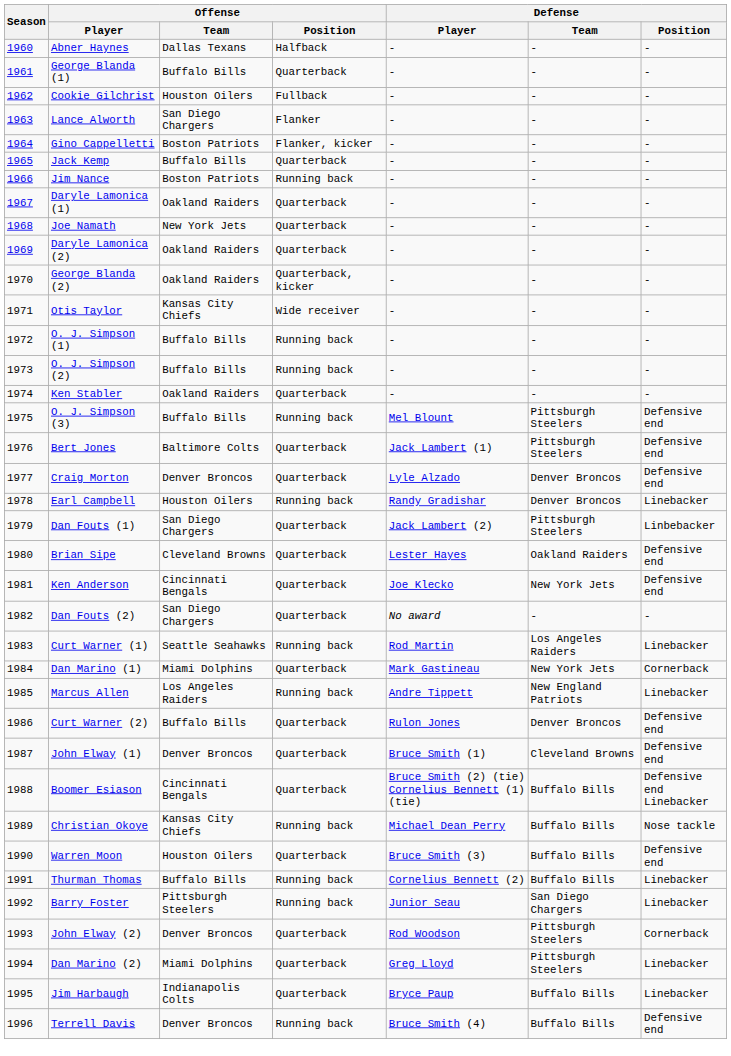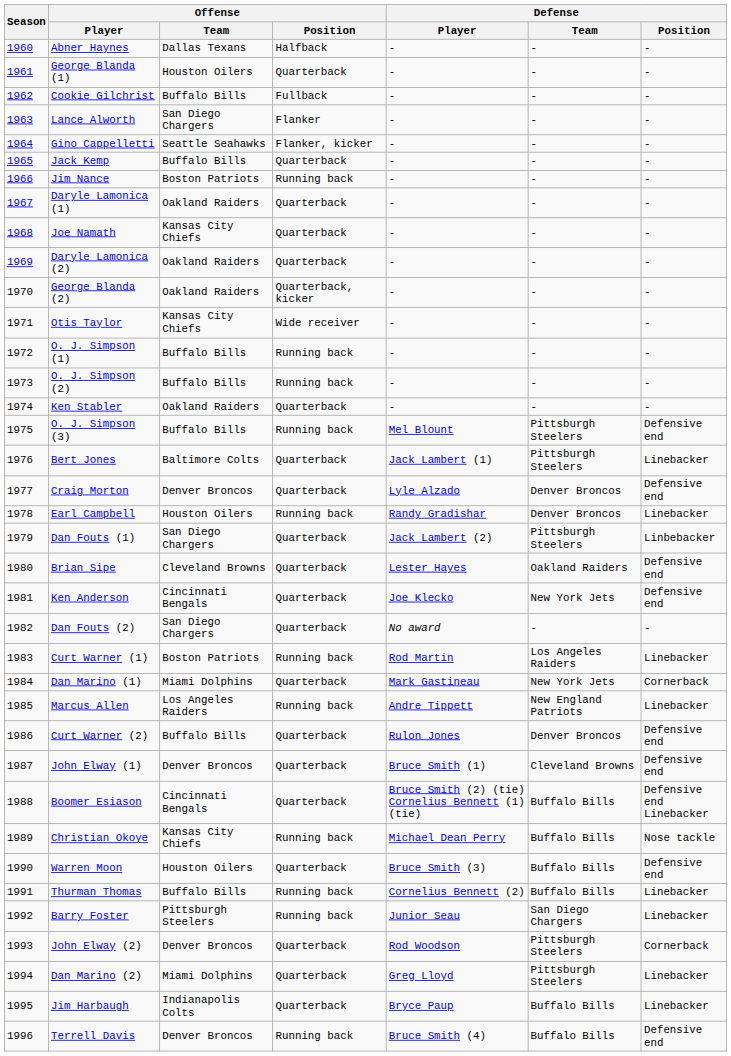 <table class="wikitable">
 <tr>
 <th rowspan=2>Season</th>
 <th colspan=3>Offense</th>
 <th colspan=3>Defense</th>
 </tr>
 <tr>
 <th>Player</th>
 <th>Team</th>
 <th>Position</th>
 <th>Player</th>
 <th>Team</th>
 <th>Position</th>
 </tr>
 <tr>
 <td><a href='#'>1960</a></td>
 <td><a href='#'>Abner Haynes</a></td>
 <td>Dallas Texans</td>
 <td>Halfback</td>
 <td>-</td>
 <td>-</td>
 <td>-</td>
 </tr>
 <tr>
 <td><a href='#'>1961</a></td>
 <td><a href='#'>George Blanda</a> (1)</td>
-<td>Buffalo Bills</td>
+<td>Houston Oilers</td>
 <td>Quarterback</td>
 <td>-</td>
 <td>-</td>
 <td>-</td>
 </tr>
 <tr>
 <td><a href='#'>1962</a></td>
 <td><a href='#'>Cookie Gilchrist</a></td>
-<td>Houston Oilers</td>
+<td>Buffalo Bills</td>
 <td>Fullback</td>
 <td>-</td>
 <td>-</td>
 <td>-</td>
 </tr>
 <tr>
 <td><a href='#'>1963</a></td>
 <td><a href='#'>Lance Alworth</a></td>
 <td>San Diego Chargers</td>
 <td>Flanker</td>
 <td>-</td>
 <td>-</td>
 <td>-</td>
 </tr>
 <tr>
 <td><a href='#'>1964</a></td>
 <td><a href='#'>Gino Cappelletti</a></td>
-<td>Boston Patriots</td>
+<td>Seattle Seahawks</td>
 <td>Flanker, kicker</td>
 <td>-</td>
 <td>-</td>
 <td>-</td>
 </tr>
 <tr>
 <td><a href='#'>1965</a></td>
 <td><a href='#'>Jack Kemp</a></td>
 <td>Buffalo Bills</td>
 <td>Quarterback</td>
 <td>-</td>
 <td>-</td>
 <td>-</td>
 </tr>
 <tr>
 <td><a href='#'>1966</a></td>
 <td><a href='#'>Jim Nance</a></td>
 <td>Boston Patriots</td>
 <td>Running back</td>
 <td>-</td>
 <td>-</td>
 <td>-</td>
 </tr>
 <tr>
 <td><a href='#'>1967</a></td>
 <td><a href='#'>Daryle Lamonica</a> (1)</td>
 <td>Oakland Raiders</td>
 <td>Quarterback</td>
 <td>-</td>
 <td>-</td>
 <td>-</td>
 </tr>
 <tr>
 <td><a href='#'>1968</a></td>
 <td><a href='#'>Joe Namath</a></td>
-<td>New York Jets</td>
+<td>Kansas City Chiefs</td>
 <td>Quarterback</td>
 <td>-</td>
 <td>-</td>
 <td>-</td>
 </tr>
 <tr>
 <td><a href='#'>1969</a></td>
 <td><a href='#'>Daryle Lamonica</a> (2)</td>
 <td>Oakland Raiders</td>
 <td>Quarterback</td>
 <td>-</td>
 <td>-</td>
 <td>-</td>
 </tr>
 <tr>
 <td>1970</td>
 <td><a href='#'>George Blanda</a> (2)</td>
 <td>Oakland Raiders</td>
 <td>Quarterback, kicker</td>
 <td>-</td>
 <td>-</td>
 <td>-</td>
 </tr>
 <tr>
 <td>1971</td>
 <td><a href='#'>Otis Taylor</a></td>
 <td>Kansas City Chiefs</td>
 <td>Wide receiver</td>
 <td>-</td>
 <td>-</td>
 <td>-</td>
 </tr>
 <tr>
 <td>1972</td>
 <td><a href='#'>O. J. Simpson</a> (1)</td>
 <td>Buffalo Bills</td>
 <td>Running back</td>
 <td>-</td>
 <td>-</td>
 <td>-</td>
 </tr>
 <tr>
 <td>1973</td>
 <td><a href='#'>O. J. Simpson</a> (2)</td>
 <td>Buffalo Bills</td>
 <td>Running back</td>
 <td>-</td>
 <td>-</td>
 <td>-</td>
 </tr>
 <tr>
 <td>1974</td>
 <td><a href='#'>Ken Stabler</a></td>
 <td>Oakland Raiders</td>
 <td>Quarterback</td>
 <td>-</td>
 <td>-</td>
 <td>-</td>
 </tr>
 <tr>
 <td>1975</td>
 <td><a href='#'>O. J. Simpson</a> (3)</td>
 <td>Buffalo Bills</td>
 <td>Running back</td>
 <td><a href='#'>Mel Blount</a></td>
 <td>Pittsburgh Steelers</td>
 <td>Defensive end</td>
 </tr>
 <tr>
 <td>1976</td>
 <td><a href='#'>Bert Jones</a></td>
 <td>Baltimore Colts</td>
 <td>Quarterback</td>
 <td><a href='#'>Jack Lambert</a> (1)</td>
 <td>Pittsburgh Steelers</td>
-<td>Defensive end</td>
+<td>Linebacker</td>
 </tr>
 <tr>
 <td>1977</td>
 <td><a href='#'>Craig Morton</a></td>
 <td>Denver Broncos</td>
 <td>Quarterback</td>
 <td><a href='#'>Lyle Alzado</a></td>
 <td>Denver Broncos</td>
 <td>Defensive end</td>
 </tr>
 <tr>
 <td>1978</td>
 <td><a href='#'>Earl Campbell</a></td>
 <td>Houston Oilers</td>
 <td>Running back</td>
 <td><a href='#'>Randy Gradishar</a></td>
 <td>Denver Broncos</td>
 <td>Linebacker</td>
 </tr>
 <tr>
 <td>1979</td>
 <td><a href='#'>Dan Fouts</a> (1)</td>
 <td>San Diego Chargers</td>
 <td>Quarterback</td>
 <td><a href='#'>Jack Lambert</a> (2)</td>
 <td>Pittsburgh Steelers</td>
 <td>Linbebacker</td>
 </tr>
 <tr>
 <td>1980</td>
 <td><a href='#'>Brian Sipe</a></td>
 <td>Cleveland Browns</td>
 <td>Quarterback</td>
 <td><a href='#'>Lester Hayes</a></td>
 <td>Oakland Raiders</td>
 <td>Defensive end</td>
 </tr>
 <tr>
 <td>1981</td>
 <td><a href='#'>Ken Anderson</a></td>
 <td>Cincinnati Bengals</td>
 <td>Quarterback</td>
 <td><a href='#'>Joe Klecko</a></td>
 <td>New York Jets</td>
 <td>Defensive end</td>
 </tr>
 <tr>
 <td>1982</td>
 <td><a href='#'>Dan Fouts</a> (2)</td>
 <td>San Diego Chargers</td>
 <td>Quarterback</td>
 <td><em>No award</em></td>
 <td>-</td>
 <td>-</td>
 </tr>
 <tr>
 <td>1983</td>
 <td><a href='#'>Curt Warner</a> (1)</td>
-<td>Seattle Seahawks</td>
+<td>Boston Patriots</td>
 <td>Running back</td>
 <td><a href='#'>Rod Martin</a></td>
 <td>Los Angeles Raiders</td>
 <td>Linebacker</td>
 </tr>
 <tr>
 <td>1984</td>
 <td><a href='#'>Dan Marino</a> (1)</td>
 <td>Miami Dolphins</td>
 <td>Quarterback</td>
 <td><a href='#'>Mark Gastineau</a></td>
 <td>New York Jets</td>
 <td>Cornerback</td>
 </tr>
 <tr>
 <td>1985</td>
 <td><a href='#'>Marcus Allen</a></td>
 <td>Los Angeles Raiders</td>
 <td>Running back</td>
 <td><a href='#'>Andre Tippett</a></td>
 <td>New England Patriots</td>
 <td>Linebacker</td>
 </tr>
 <tr>
 <td>1986</td>
 <td><a href='#'>Curt Warner</a> (2)</td>
 <td>Buffalo Bills</td>
 <td>Quarterback</td>
 <td><a href='#'>Rulon Jones</a></td>
 <td>Denver Broncos</td>
 <td>Defensive end</td>
 </tr>
 <tr>
 <td>1987</td>
 <td><a href='#'>John Elway</a> (1)</td>
 <td>Denver Broncos</td>
 <td>Quarterback</td>
 <td><a href='#'>Bruce Smith</a> (1)</td>
 <td>Cleveland Browns</td>
 <td>Defensive end</td>
 </tr>
 <tr>
 <td>1988</td>
 <td><a href='#'>Boomer Esiason</a></td>
 <td>Cincinnati Bengals</td>
 <td>Quarterback</td>
 <td><a href='#'>Bruce Smith</a> (2) (tie) <br> <a href='#'>Cornelius Bennett</a> (1) (tie)</td>
 <td>Buffalo Bills</td>
 <td>Defensive end <br> Linebacker</td>
 </tr>
 <tr>
 <td>1989</td>
 <td><a href='#'>Christian Okoye</a></td>
 <td>Kansas City Chiefs</td>
 <td>Running back</td>
 <td><a href='#'>Michael Dean Perry</a></td>
 <td>Buffalo Bills</td>
 <td>Nose tackle</td>
 </tr>
 <tr>
 <td>1990</td>
 <td><a href='#'>Warren Moon</a></td>
 <td>Houston Oilers</td>
 <td>Quarterback</td>
 <td><a href='#'>Bruce Smith</a> (3)</td>
 <td>Buffalo Bills</td>
 <td>Defensive end</td>
 </tr>
 <tr>
 <td>1991</td>
 <td><a href='#'>Thurman Thomas</a></td>
 <td>Buffalo Bills</td>
 <td>Running back</td>
 <td><a href='#'>Cornelius Bennett</a> (2)</td>
 <td>Buffalo Bills</td>
 <td>Linebacker</td>
 </tr>
 <tr>
 <td>1992</td>
 <td><a href='#'>Barry Foster</a></td>
 <td>Pittsburgh Steelers</td>
 <td>Running back</td>
 <td><a href='#'>Junior Seau</a></td>
 <td>San Diego Chargers</td>
 <td>Linebacker</td>
 </tr>
 <tr>
 <td>1993</td>
 <td><a href='#'>John Elway</a> (2)</td>
 <td>Denver Broncos</td>
 <td>Quarterback</td>
 <td><a href='#'>Rod Woodson</a></td>
 <td>Pittsburgh Steelers</td>
 <td>Cornerback</td>
 </tr>
 <tr>
 <td>1994</td>
 <td><a href='#'>Dan Marino</a> (2)</td>
 <td>Miami Dolphins</td>
 <td>Quarterback</td>
 <td><a href='#'>Greg Lloyd</a></td>
 <td>Pittsburgh Steelers</td>
 <td>Linebacker</td>
 </tr>
 <tr>
 <td>1995</td>
 <td><a href='#'>Jim Harbaugh</a></td>
 <td>Indianapolis Colts</td>
 <td>Quarterback</td>
 <td><a href='#'>Bryce Paup</a></td>
 <td>Buffalo Bills</td>
 <td>Linebacker</td>
 </tr>
 <tr>
 <td>1996</td>
 <td><a href='#'>Terrell Davis</a></td>
 <td>Denver Broncos</td>
 <td>Running back</td>
 <td><a href='#'>Bruce Smith</a> (4)</td>
 <td>Buffalo Bills</td>
 <td>Defensive end</td>
 </tr>
 </table>
